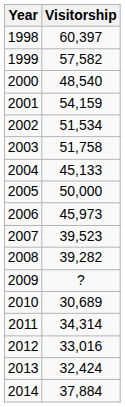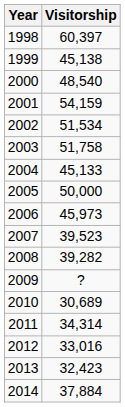 <table class="wikitable" style="text-align: center;" style="background: #FFFFFF;">
 <tr>
 <th>Year</th>
 <th>Visitorship</th>
 </tr>
 <tr>
 <td align="center">1998</td>
 <td align="center">60,397</td>
 </tr>
 <tr>
 <td align="center">1999</td>
-<td align="center">57,582</td>
+<td align="center">45,138</td>
 </tr>
 <tr>
 <td align="center">2000</td>
 <td align="center">48,540</td>
 </tr>
 <tr>
 <td align="center">2001</td>
 <td align="center">54,159</td>
 </tr>
 <tr>
 <td align="center">2002</td>
 <td align="center">51,534</td>
 </tr>
 <tr>
 <td align="center">2003</td>
 <td align="center">51,758</td>
 </tr>
 <tr>
 <td align="center">2004</td>
 <td align="center">45,133</td>
 </tr>
 <tr>
 <td align="center">2005</td>
 <td align="center">50,000</td>
 </tr>
 <tr>
 <td align="center">2006</td>
 <td align="center">45,973</td>
 </tr>
 <tr>
 <td align="center">2007</td>
 <td align="center">39,523</td>
 </tr>
 <tr>
 <td align="center">2008</td>
 <td align="center">39,282</td>
 </tr>
 <tr>
 <td align="center">2009</td>
 <td align="center">?</td>
 </tr>
 <tr>
 <td align="center">2010</td>
 <td align="center">30,689</td>
 </tr>
 <tr>
 <td align="center">2011</td>
 <td align="center">34,314</td>
 </tr>
 <tr>
 <td align="center">2012</td>
 <td align="center">33,016</td>
 </tr>
 <tr>
 <td align="center">2013</td>
-<td align="center">32,424</td>
+<td align="center">32,423</td>
 </tr>
 <tr>
 <td align="center">2014</td>
 <td align="center">37,884</td>
 </tr>
 </table>
